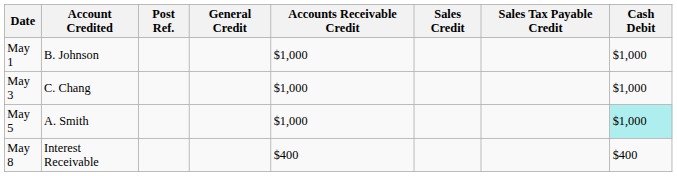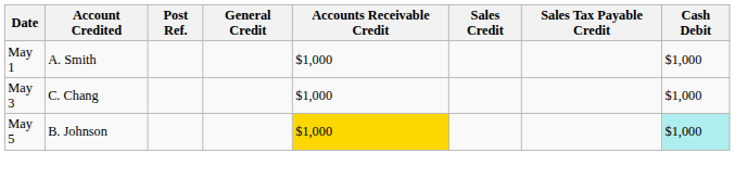 <table class="wikitable">
 <tr>
 <th>Date</th>
 <th>Account Credited</th>
 <th>Post Ref.</th>
 <th>General Credit</th>
 <th>Accounts Receivable Credit</th>
 <th>Sales Credit</th>
 <th>Sales Tax Payable Credit</th>
 <th>Cash Debit</th>
 </tr>
 <tr>
 <td>May 1</td>
-<td>B. Johnson</td>
+<td>A. Smith</td>
 <td></td>
 <td></td>
 <td>$1,000</td>
 <td></td>
 <td></td>
 <td>$1,000</td>
 </tr>
 <tr>
 <td>May 3</td>
 <td>C. Chang</td>
 <td></td>
 <td></td>
 <td>$1,000</td>
 <td></td>
 <td></td>
 <td>$1,000</td>
 </tr>
 <tr>
 <td>May 5</td>
-<td>A. Smith</td>
+<td>B. Johnson</td>
 <td></td>
 <td></td>
-<td>$1,000</td>
+<td style="background: gold;">$1,000</td>
 <td></td>
 <td></td>
 <td style="background: paleturquoise;">$1,000</td>
 </tr>
-<tr>
-<td>May 8</td>
-<td>Interest Receivable</td>
-<td></td>
-<td></td>
-<td>$400</td>
-<td></td>
-<td></td>
-<td>$400</td>
-</tr>
 </table>
